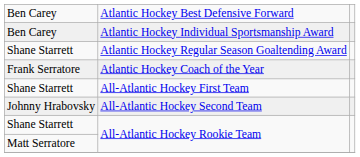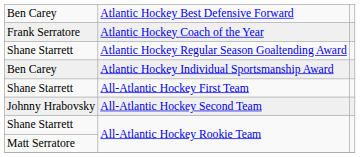 <table class="wikitable">
 <tr>
 <td>Ben Carey</td>
 <td><a href='#'>Atlantic Hockey Best Defensive Forward</a></td>
 <td></td>
 </tr>
 <tr bgcolor=f0f0f0>
-<td>Ben Carey</td>
-<td><a href='#'>Atlantic Hockey Individual Sportsmanship Award</a></td>
+<td>Frank Serratore</td>
+<td><a href='#'>Atlantic Hockey Coach of the Year</a></td>
 <td></td>
 </tr>
 <tr>
 <td>Shane Starrett</td>
 <td><a href='#'>Atlantic Hockey Regular Season Goaltending Award</a></td>
 <td></td>
 </tr>
 <tr bgcolor=f0f0f0>
-<td>Frank Serratore</td>
-<td><a href='#'>Atlantic Hockey Coach of the Year</a></td>
+<td>Ben Carey</td>
+<td><a href='#'>Atlantic Hockey Individual Sportsmanship Award</a></td>
 <td></td>
 </tr>
 <tr>
 <td>Shane Starrett</td>
 <td><a href='#'>All-Atlantic Hockey First Team</a></td>
 <td></td>
 </tr>
 <tr bgcolor=f0f0f0>
 <td>Johnny Hrabovsky</td>
 <td><a href='#'>All-Atlantic Hockey Second Team</a></td>
 <td></td>
 </tr>
 <tr>
 <td>Shane Starrett</td>
 <td rowspan=2><a href='#'>All-Atlantic Hockey Rookie Team</a></td>
 <td rowspan=2></td>
 </tr>
 <tr>
 <td>Matt Serratore</td>
 </tr>
 <tr>
 </tr>
 </table>
